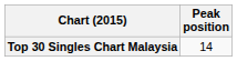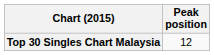 <table class="wikitable sortable plainrowheaders">
 <tr>
 <th scope="col">Chart (2015)</th>
 <th scope="col">Peak<br>position</th>
 </tr>
 <tr>
 <th scope="row">Top 30 Singles Chart Malaysia</th>
-<td style="text-align:center;">14</td>
+<td style="text-align:center;">12</td>
 </tr>
 </table>
